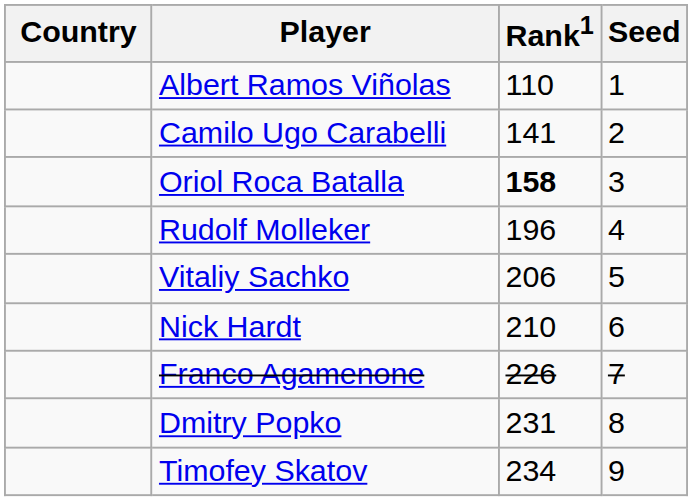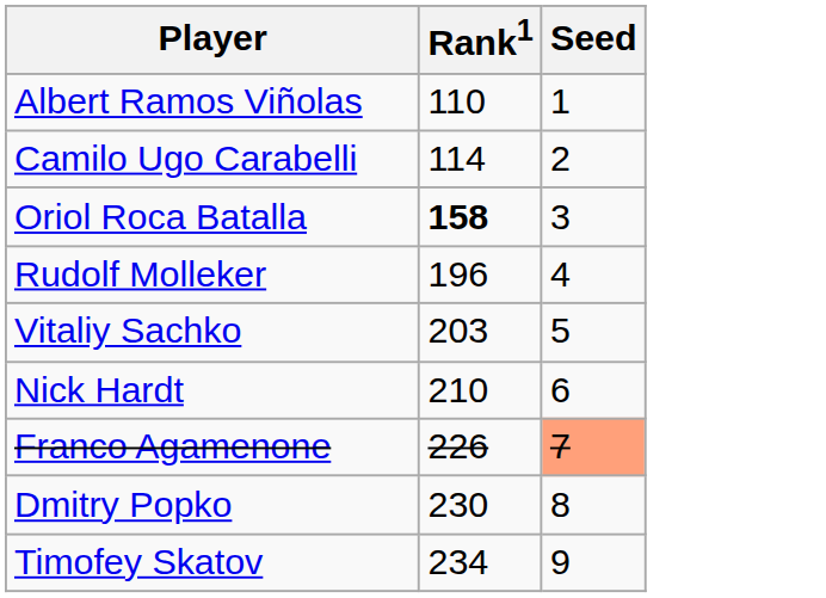 <table class="sortable wikitable">
 <tr>
-<th width="70">Country</th>
 <th width="175">Player</th>
 <th>Rank<sup>1</sup></th>
 <th>Seed</th>
 </tr>
 <tr>
-<td></td>
 <td><a href='#'>Albert Ramos Viñolas</a></td>
 <td>110</td>
 <td>1</td>
 </tr>
 <tr>
-<td></td>
 <td><a href='#'>Camilo Ugo Carabelli</a></td>
-<td>141</td>
+<td>114</td>
 <td>2</td>
 </tr>
 <tr>
-<td></td>
 <td><a href='#'>Oriol Roca Batalla</a></td>
 <td><strong>158</strong></td>
 <td>3</td>
 </tr>
 <tr>
-<td></td>
 <td><a href='#'>Rudolf Molleker</a></td>
 <td>196</td>
 <td>4</td>
 </tr>
 <tr>
-<td></td>
 <td><a href='#'>Vitaliy Sachko</a></td>
-<td>206</td>
+<td>203</td>
 <td>5</td>
 </tr>
 <tr>
-<td></td>
 <td><a href='#'>Nick Hardt</a></td>
 <td>210</td>
 <td>6</td>
 </tr>
 <tr>
-<td><s></s></td>
 <td><s><a href='#'>Franco Agamenone</a></s></td>
 <td><s>226</s></td>
-<td><s>7</s></td>
+<td style="background: lightsalmon;"><s>7</s></td>
 </tr>
 <tr>
-<td></td>
 <td><a href='#'>Dmitry Popko</a></td>
-<td>231</td>
+<td>230</td>
 <td>8</td>
 </tr>
 <tr>
-<td></td>
 <td><a href='#'>Timofey Skatov</a></td>
 <td>234</td>
 <td>9</td>
 </tr>
 </table>
